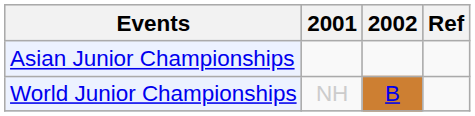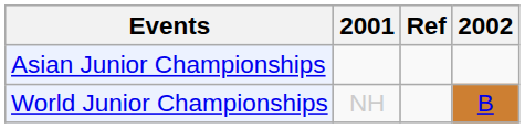 <table class="wikitable" style="font-size: 90%; text-align:center">
 <tr>
 <th>Events</th>
 <th>2001</th>
+<th>Ref</th>
 <th>2002</th>
-<th>Ref</th>
 </tr>
 <tr>
 <td bgcolor="#ECF2FF"; align="left"><a href='#'>Asian Junior Championships</a></td>
 <td></td>
 <td></td>
 <td></td>
 </tr>
 <tr>
 <td bgcolor="#ECF2FF"; align="left"><a href='#'>World Junior Championships</a></td>
 <td style=color:#ccc>NH</td>
+<td></td>
 <td bgcolor=CD7F32><a href='#'>B</a></td>
-<td></td>
 </tr>
 </table>
